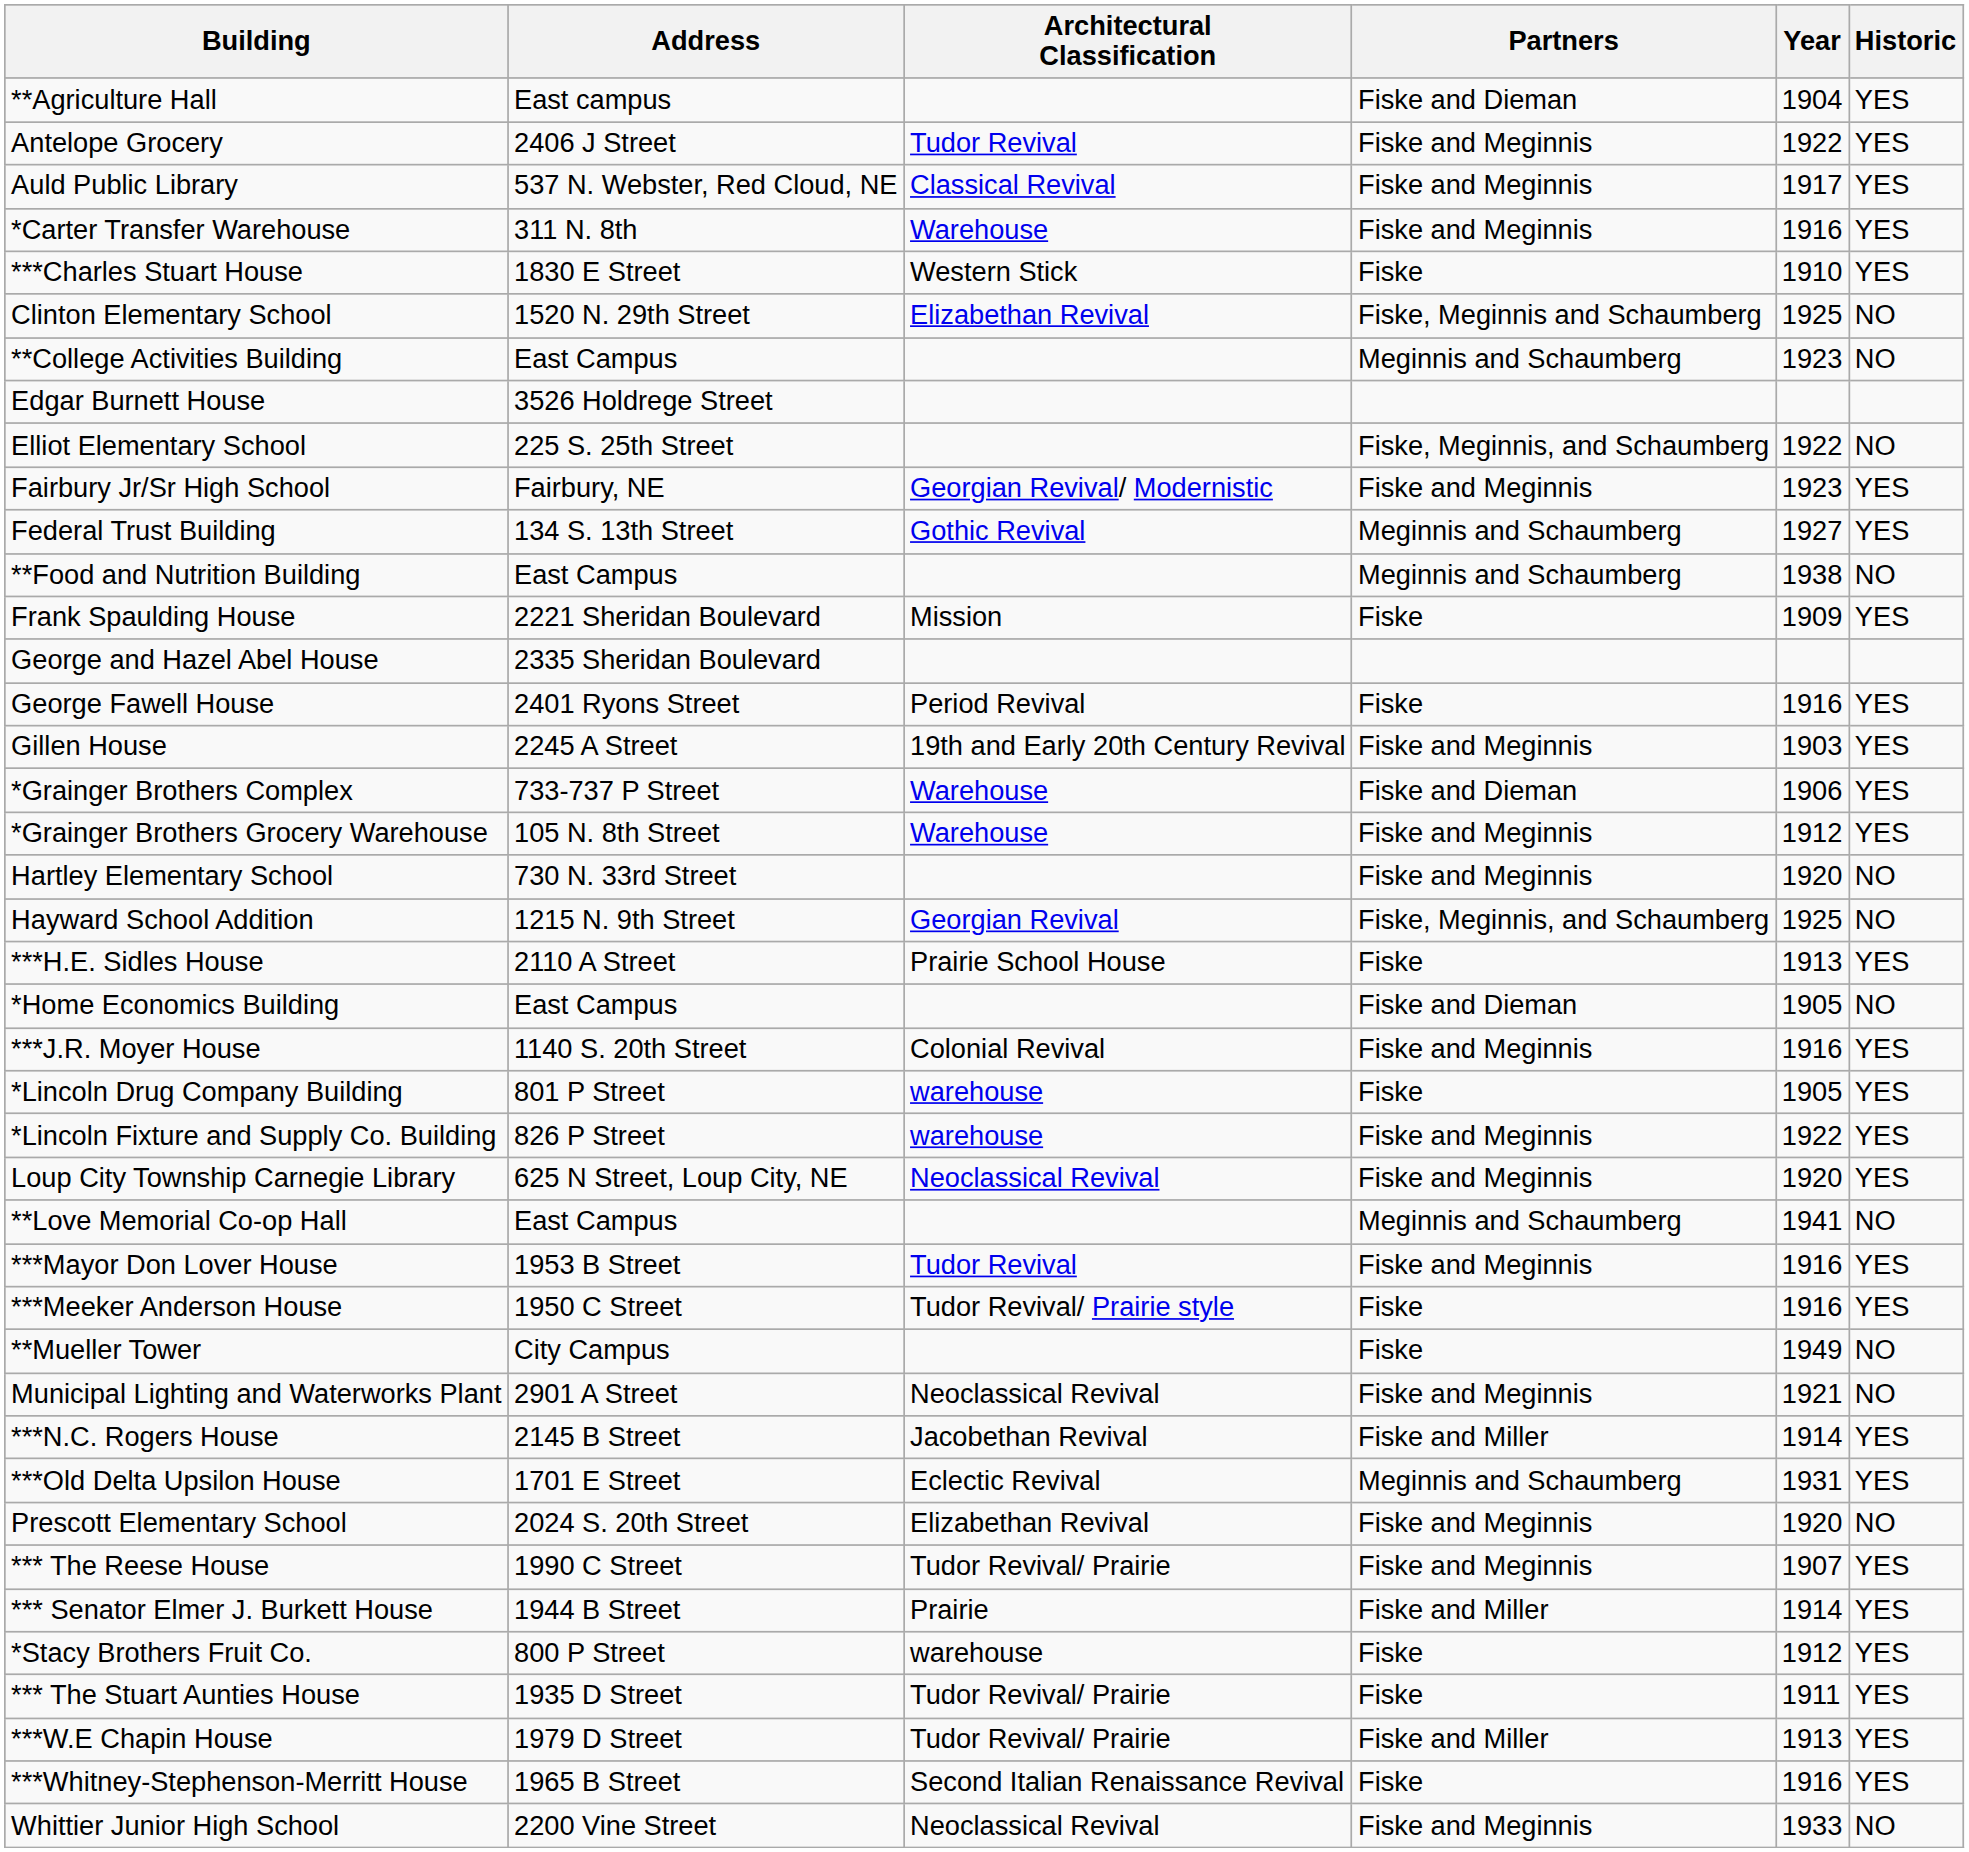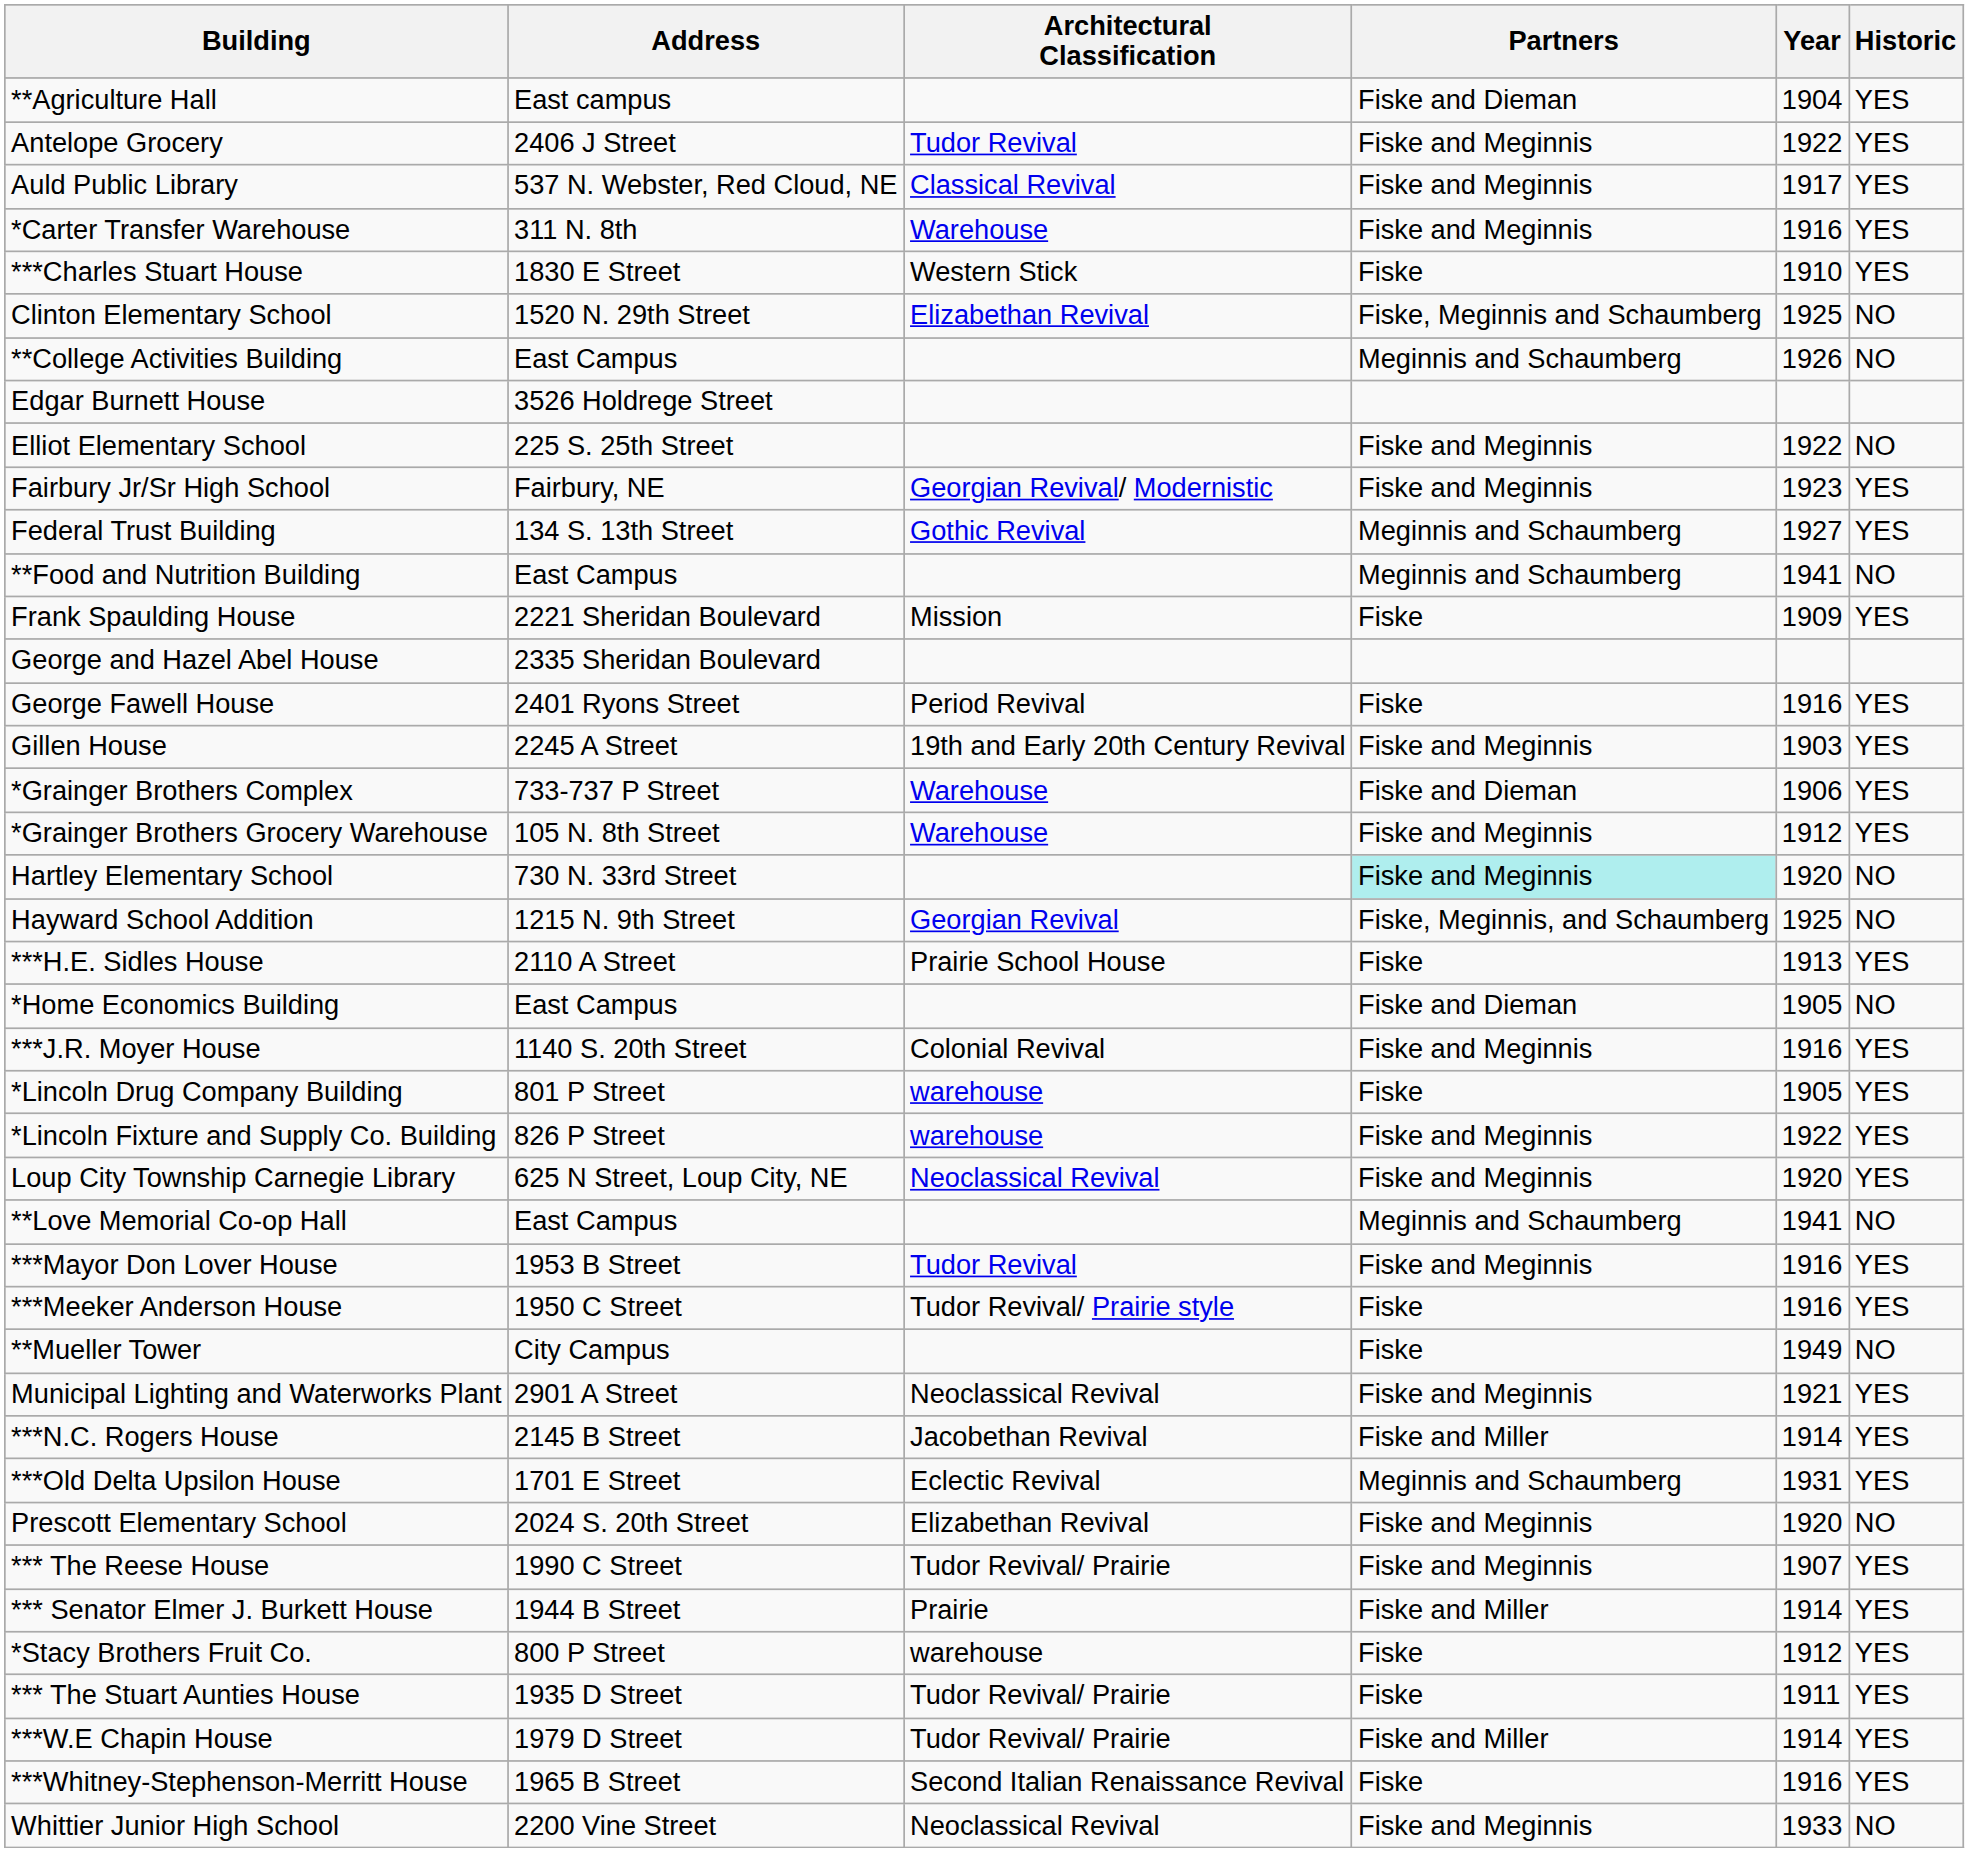 <table class="wikitable">
 <tr>
 <th>Building</th>
 <th>Address</th>
 <th>Architectural<br>Classification</th>
 <th>Partners</th>
 <th>Year</th>
 <th>Historic</th>
 </tr>
 <tr>
 <td>**Agriculture Hall</td>
 <td>East campus</td>
 <td></td>
 <td>Fiske and Dieman</td>
 <td>1904</td>
 <td>YES</td>
 </tr>
 <tr>
 <td>Antelope Grocery</td>
 <td>2406 J Street</td>
 <td><a href='#'>Tudor Revival</a></td>
 <td>Fiske and Meginnis</td>
 <td>1922</td>
 <td>YES</td>
 </tr>
 <tr>
 <td>Auld Public Library</td>
 <td>537 N. Webster, Red Cloud, NE</td>
 <td><a href='#'>Classical Revival</a></td>
 <td>Fiske and Meginnis</td>
 <td>1917</td>
 <td>YES</td>
 </tr>
 <tr>
 <td>*Carter Transfer Warehouse</td>
 <td>311 N. 8th</td>
 <td><a href='#'>Warehouse</a></td>
 <td>Fiske and Meginnis</td>
 <td>1916</td>
 <td>YES</td>
 </tr>
 <tr>
 <td>***Charles Stuart House</td>
 <td>1830 E Street</td>
 <td>Western Stick</td>
 <td>Fiske</td>
 <td>1910</td>
 <td>YES</td>
 </tr>
 <tr>
 <td>Clinton Elementary School</td>
 <td>1520 N. 29th Street</td>
 <td><a href='#'>Elizabethan Revival</a></td>
 <td>Fiske, Meginnis and Schaumberg</td>
 <td>1925</td>
 <td>NO</td>
 </tr>
 <tr>
 <td>**College Activities Building</td>
 <td>East Campus</td>
 <td></td>
 <td>Meginnis and Schaumberg</td>
-<td>1923</td>
+<td>1926</td>
 <td>NO</td>
 </tr>
 <tr>
 <td>Edgar Burnett House</td>
 <td>3526 Holdrege Street</td>
 <td></td>
 <td></td>
 <td></td>
 <td></td>
 </tr>
 <tr>
 <td>Elliot Elementary School</td>
 <td>225 S. 25th Street</td>
 <td></td>
-<td>Fiske, Meginnis, and Schaumberg</td>
+<td>Fiske and Meginnis</td>
 <td>1922</td>
 <td>NO</td>
 </tr>
 <tr>
 <td>Fairbury Jr/Sr High School</td>
 <td>Fairbury, NE</td>
 <td><a href='#'>Georgian Revival</a>/ <a href='#'>Modernistic</a></td>
 <td>Fiske and Meginnis</td>
 <td>1923</td>
 <td>YES</td>
 </tr>
 <tr>
 <td>Federal Trust Building</td>
 <td>134 S. 13th Street</td>
 <td><a href='#'>Gothic Revival</a></td>
 <td>Meginnis and Schaumberg</td>
 <td>1927</td>
 <td>YES</td>
 </tr>
 <tr>
 <td>**Food and Nutrition Building</td>
 <td>East Campus</td>
 <td></td>
 <td>Meginnis and Schaumberg</td>
-<td>1938</td>
+<td>1941</td>
 <td>NO</td>
 </tr>
 <tr>
 <td>Frank Spaulding House</td>
 <td>2221 Sheridan Boulevard</td>
 <td>Mission</td>
 <td>Fiske</td>
 <td>1909</td>
 <td>YES</td>
 </tr>
 <tr>
 <td>George and Hazel Abel House</td>
 <td>2335 Sheridan Boulevard</td>
 <td></td>
 <td></td>
 <td></td>
 <td></td>
 </tr>
 <tr>
 <td>George Fawell House</td>
 <td>2401 Ryons Street</td>
 <td>Period Revival</td>
 <td>Fiske</td>
 <td>1916</td>
 <td>YES</td>
 </tr>
 <tr>
 <td>Gillen House</td>
 <td>2245 A Street</td>
 <td>19th and Early 20th Century Revival</td>
 <td>Fiske and Meginnis</td>
 <td>1903</td>
 <td>YES</td>
 </tr>
 <tr>
 <td>*Grainger Brothers Complex</td>
 <td>733-737 P Street</td>
 <td><a href='#'>Warehouse</a></td>
 <td>Fiske and Dieman</td>
 <td>1906</td>
 <td>YES</td>
 </tr>
 <tr>
 <td>*Grainger Brothers Grocery Warehouse</td>
 <td>105 N. 8th Street</td>
 <td><a href='#'>Warehouse</a></td>
 <td>Fiske and Meginnis</td>
 <td>1912</td>
 <td>YES</td>
 </tr>
 <tr>
 <td>Hartley Elementary School</td>
 <td>730 N. 33rd Street</td>
 <td></td>
-<td>Fiske and Meginnis</td>
+<td style="background: paleturquoise;">Fiske and Meginnis</td>
 <td>1920</td>
 <td>NO</td>
 </tr>
 <tr>
 <td>Hayward School Addition</td>
 <td>1215 N. 9th Street</td>
 <td><a href='#'>Georgian Revival</a></td>
 <td>Fiske, Meginnis, and Schaumberg</td>
 <td>1925</td>
 <td>NO</td>
 </tr>
 <tr>
 <td>***H.E. Sidles House</td>
 <td>2110 A Street</td>
 <td>Prairie School House</td>
 <td>Fiske</td>
 <td>1913</td>
 <td>YES</td>
 </tr>
 <tr>
 <td>*Home Economics Building</td>
 <td>East Campus</td>
 <td></td>
 <td>Fiske and Dieman</td>
 <td>1905</td>
 <td>NO</td>
 </tr>
 <tr>
 <td>***J.R. Moyer House</td>
 <td>1140 S. 20th Street</td>
 <td>Colonial Revival</td>
 <td>Fiske and Meginnis</td>
 <td>1916</td>
 <td>YES</td>
 </tr>
 <tr>
 <td>*Lincoln Drug Company Building</td>
 <td>801 P Street</td>
 <td><a href='#'>warehouse</a></td>
 <td>Fiske</td>
 <td>1905</td>
 <td>YES</td>
 </tr>
 <tr>
 <td>*Lincoln Fixture and Supply Co. Building</td>
 <td>826 P Street</td>
 <td><a href='#'>warehouse</a></td>
 <td>Fiske and Meginnis</td>
 <td>1922</td>
 <td>YES</td>
 </tr>
 <tr>
 <td>Loup City Township Carnegie Library</td>
 <td>625 N Street, Loup City, NE</td>
 <td><a href='#'>Neoclassical Revival</a></td>
 <td>Fiske and Meginnis</td>
 <td>1920</td>
 <td>YES</td>
 </tr>
 <tr>
 <td>**Love Memorial Co-op Hall</td>
 <td>East Campus</td>
 <td></td>
 <td>Meginnis and Schaumberg</td>
 <td>1941</td>
 <td>NO</td>
 </tr>
 <tr>
 <td>***Mayor Don Lover House</td>
 <td>1953 B Street</td>
 <td><a href='#'>Tudor Revival</a></td>
 <td>Fiske and Meginnis</td>
 <td>1916</td>
 <td>YES</td>
 </tr>
 <tr>
 <td>***Meeker Anderson House</td>
 <td>1950 C Street</td>
 <td>Tudor Revival/ <a href='#'>Prairie style</a></td>
 <td>Fiske</td>
 <td>1916</td>
 <td>YES</td>
 </tr>
 <tr>
 <td>**Mueller Tower</td>
 <td>City Campus</td>
 <td></td>
 <td>Fiske</td>
 <td>1949</td>
 <td>NO</td>
 </tr>
 <tr>
 <td>Municipal Lighting and Waterworks Plant</td>
 <td>2901 A Street</td>
 <td>Neoclassical Revival</td>
 <td>Fiske and Meginnis</td>
 <td>1921</td>
-<td>NO</td>
+<td>YES</td>
 </tr>
 <tr>
 <td>***N.C. Rogers House</td>
 <td>2145 B Street</td>
 <td>Jacobethan Revival</td>
 <td>Fiske and Miller</td>
 <td>1914</td>
 <td>YES</td>
 </tr>
 <tr>
 <td>***Old Delta Upsilon House</td>
 <td>1701 E Street</td>
 <td>Eclectic Revival</td>
 <td>Meginnis and Schaumberg</td>
 <td>1931</td>
 <td>YES</td>
 </tr>
 <tr>
 <td>Prescott Elementary School</td>
 <td>2024 S. 20th Street</td>
 <td>Elizabethan Revival</td>
 <td>Fiske and Meginnis</td>
 <td>1920</td>
 <td>NO</td>
 </tr>
 <tr>
 <td>*** The Reese House</td>
 <td>1990 C Street</td>
 <td>Tudor Revival/ Prairie</td>
 <td>Fiske and Meginnis</td>
 <td>1907</td>
 <td>YES</td>
 </tr>
 <tr>
 <td>*** Senator Elmer J. Burkett House</td>
 <td>1944 B Street</td>
 <td>Prairie</td>
 <td>Fiske and Miller</td>
 <td>1914</td>
 <td>YES</td>
 </tr>
 <tr>
 <td>*Stacy Brothers Fruit Co.</td>
 <td>800 P Street</td>
 <td>warehouse</td>
 <td>Fiske</td>
 <td>1912</td>
 <td>YES</td>
 </tr>
 <tr>
 <td>*** The Stuart Aunties House</td>
 <td>1935 D Street</td>
 <td>Tudor Revival/ Prairie</td>
 <td>Fiske</td>
 <td>1911</td>
 <td>YES</td>
 </tr>
 <tr>
 <td>***W.E Chapin House</td>
 <td>1979 D Street</td>
 <td>Tudor Revival/ Prairie</td>
 <td>Fiske  and Miller</td>
-<td>1913</td>
+<td>1914</td>
 <td>YES</td>
 </tr>
 <tr>
 <td>***Whitney-Stephenson-Merritt House</td>
 <td>1965 B Street</td>
 <td>Second Italian Renaissance Revival</td>
 <td>Fiske</td>
 <td>1916</td>
 <td>YES</td>
 </tr>
 <tr>
 <td>Whittier Junior High School</td>
 <td>2200 Vine Street</td>
 <td>Neoclassical Revival</td>
 <td>Fiske and Meginnis</td>
 <td>1933</td>
 <td>NO</td>
 </tr>
 <tr>
 </tr>
 </table>
